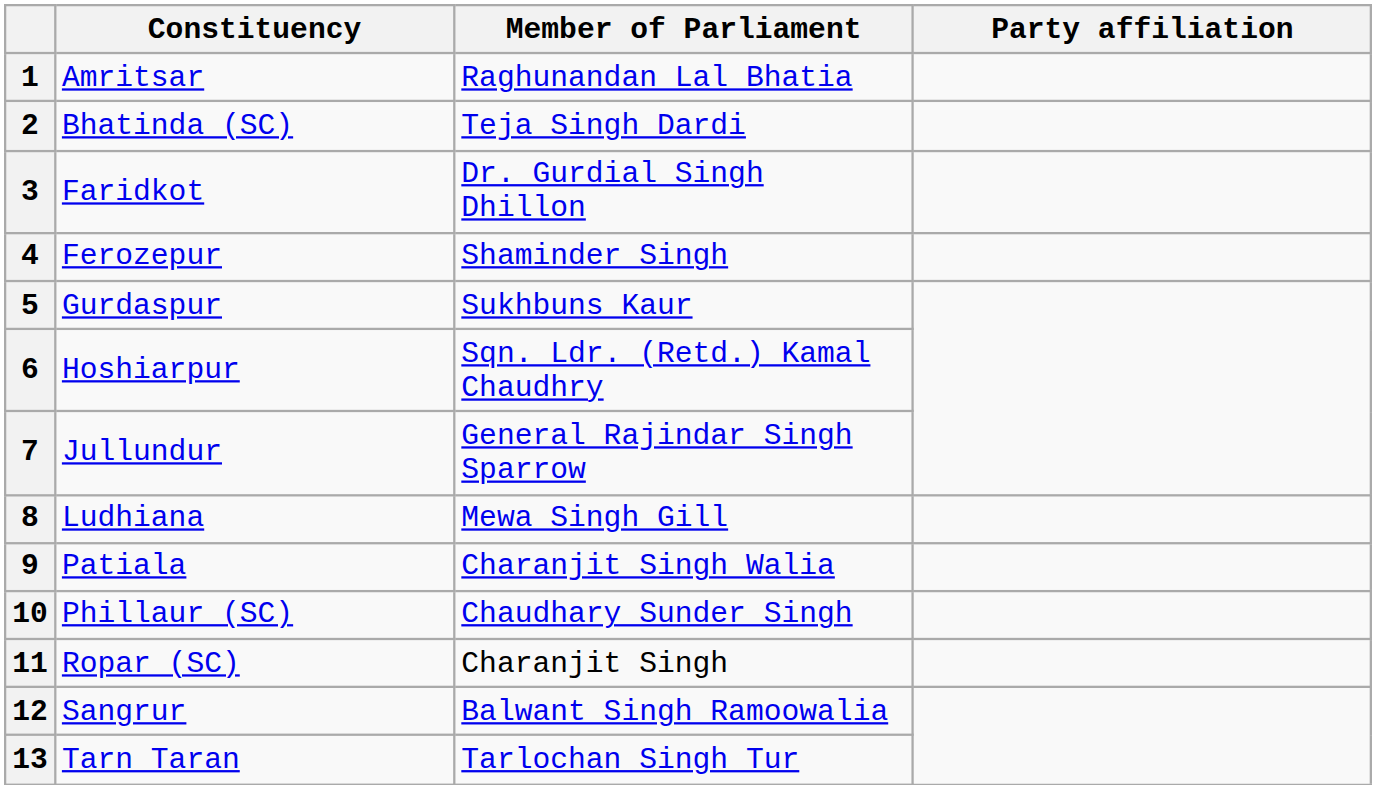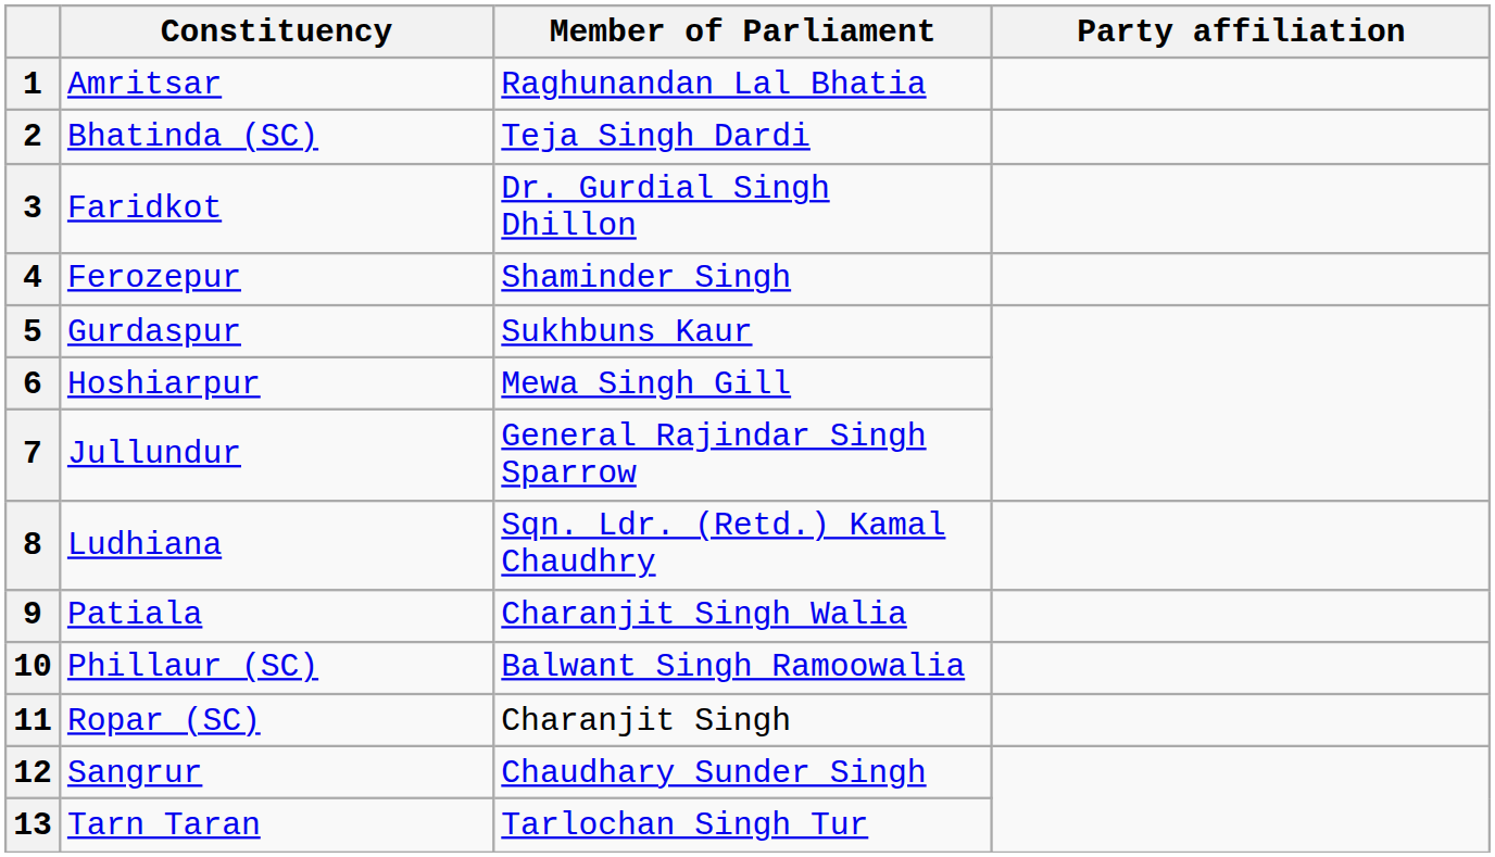 <table class="wikitable sortable">
 <tr style="text-align:center;">
 <th></th>
 <th style="width:13em">Constituency</th>
 <th style="width:15em">Member of Parliament</th>
 <th colspan="2" style="width:15em">Party affiliation</th>
 </tr>
 <tr>
 <th>1</th>
 <td><a href='#'>Amritsar</a></td>
 <td><a href='#'>Raghunandan Lal Bhatia</a></td>
 <td></td>
 </tr>
 <tr>
 <th>2</th>
 <td><a href='#'>Bhatinda (SC)</a></td>
 <td><a href='#'>Teja Singh Dardi</a></td>
 <td></td>
 </tr>
 <tr>
 <th>3</th>
 <td><a href='#'>Faridkot</a></td>
 <td><a href='#'>Dr. Gurdial Singh Dhillon</a></td>
 </tr>
 <tr>
 <th>4</th>
 <td><a href='#'>Ferozepur</a></td>
 <td><a href='#'>Shaminder Singh</a></td>
 <td></td>
 </tr>
 <tr>
 <th>5</th>
 <td><a href='#'>Gurdaspur</a></td>
 <td><a href='#'>Sukhbuns Kaur</a></td>
 </tr>
 <tr>
 <th>6</th>
 <td><a href='#'>Hoshiarpur</a></td>
-<td><a href='#'>Sqn. Ldr. (Retd.) Kamal Chaudhry</a></td>
+<td><a href='#'>Mewa Singh Gill</a></td>
 </tr>
 <tr>
 <th>7</th>
 <td><a href='#'>Jullundur</a></td>
 <td><a href='#'>General Rajindar Singh Sparrow</a></td>
 </tr>
 <tr>
 <th>8</th>
 <td><a href='#'>Ludhiana</a></td>
-<td><a href='#'>Mewa Singh Gill</a></td>
+<td><a href='#'>Sqn. Ldr. (Retd.) Kamal Chaudhry</a></td>
 <td></td>
 </tr>
 <tr>
 <th>9</th>
 <td><a href='#'>Patiala</a></td>
 <td><a href='#'>Charanjit Singh Walia</a></td>
 </tr>
 <tr>
 <th>10</th>
 <td><a href='#'>Phillaur (SC)</a></td>
-<td><a href='#'>Chaudhary Sunder Singh</a></td>
+<td><a href='#'>Balwant Singh Ramoowalia</a></td>
 <td></td>
 </tr>
 <tr>
 <th>11</th>
 <td><a href='#'>Ropar (SC)</a></td>
 <td>Charanjit Singh</td>
 <td></td>
 </tr>
 <tr>
 <th>12</th>
 <td><a href='#'>Sangrur</a></td>
-<td><a href='#'>Balwant Singh Ramoowalia</a></td>
+<td><a href='#'>Chaudhary Sunder Singh</a></td>
 </tr>
 <tr>
 <th>13</th>
 <td><a href='#'>Tarn Taran</a></td>
 <td><a href='#'>Tarlochan Singh Tur</a></td>
 </tr>
 <tr>
 </tr>
 </table>
